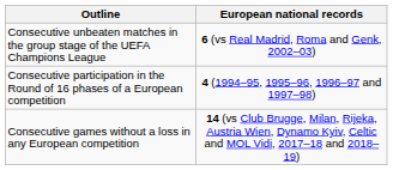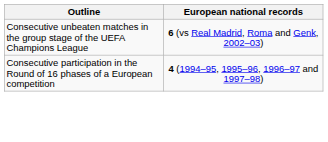 <table class="wikitable" style="text-align: center; font-size:95%">
 <tr>
 <th width="250">Outline</th>
 <th width="250">European national records</th>
 </tr>
 <tr>
 <td align="left">Consecutive unbeaten matches in the group stage of the UEFA Champions League</td>
 <td><strong>6</strong> (vs <a href='#'>Real Madrid</a>, <a href='#'>Roma</a> and <a href='#'>Genk</a>, <a href='#'>2002–03</a>)</td>
 </tr>
 <tr>
 <td align="left">Consecutive participation in the Round of 16 phases of a European competition</td>
 <td><strong>4</strong> (<a href='#'>1994–95</a>, <a href='#'>1995–96</a>, <a href='#'>1996–97</a> and <a href='#'>1997–98</a>)</td>
 </tr>
-<tr>
-<td align="left">Consecutive games without a loss in any European competition</td>
-<td><strong>14</strong> (vs <a href='#'>Club Brugge</a>, <a href='#'>Milan</a>, <a href='#'>Rijeka</a>, <a href='#'>Austria Wien</a>, <a href='#'>Dynamo Kyiv</a>, <a href='#'>Celtic</a> and <a href='#'>MOL Vidi</a>, <a href='#'>2017–18</a> and <a href='#'>2018–19</a>)</td>
-</tr>
 </table>
